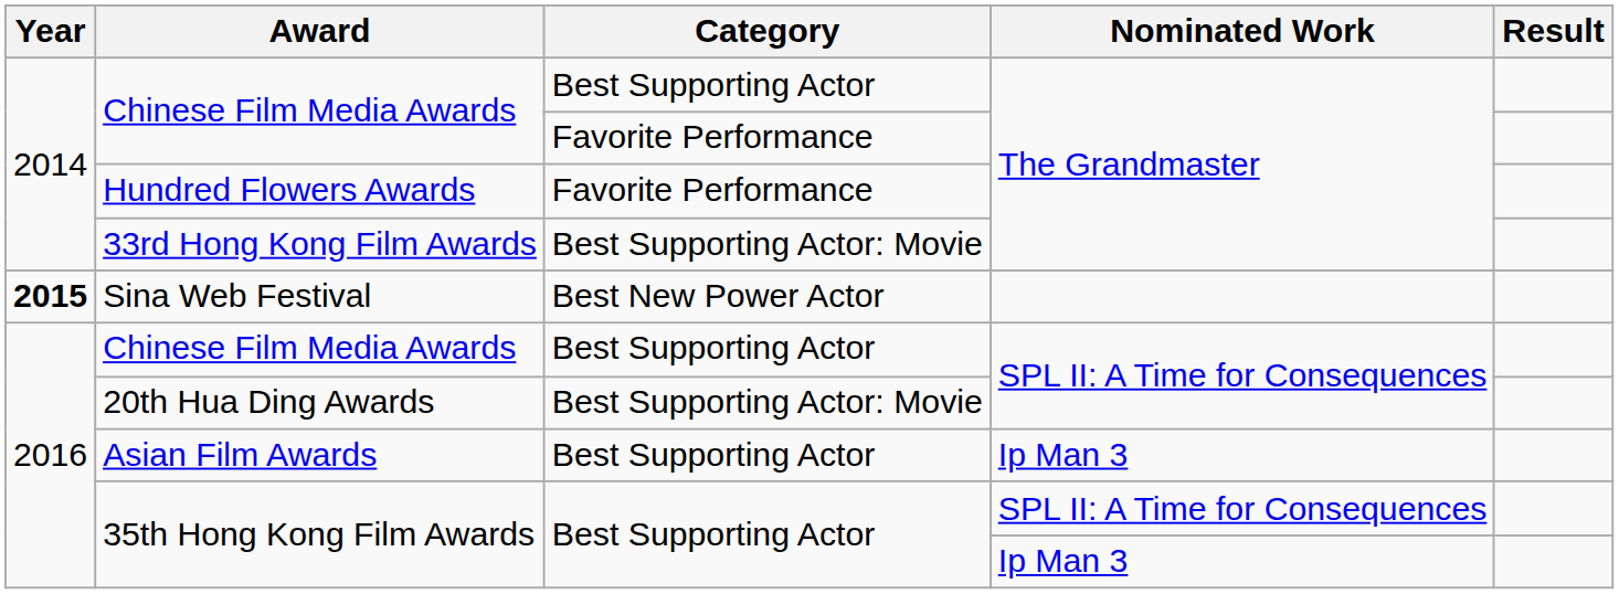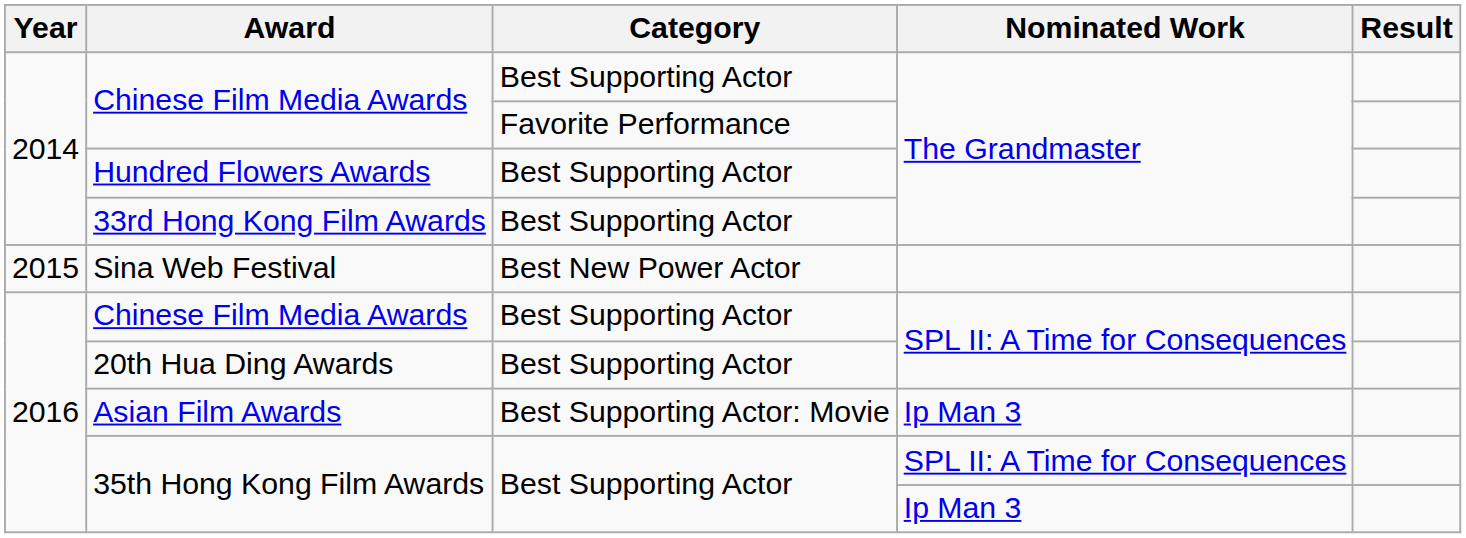 <table class="wikitable sortable">
 <tr>
 <th>Year</th>
 <th>Award</th>
 <th>Category</th>
 <th>Nominated Work</th>
 <th>Result</th>
 </tr>
 <tr>
 <td rowspan="4">2014</td>
 <td rowspan="2"><a href='#'>Chinese Film Media Awards</a></td>
 <td>Best Supporting Actor</td>
 <td rowspan="4"><a href='#'>The Grandmaster</a></td>
 <td></td>
 </tr>
 <tr>
 <td>Favorite Performance</td>
 <td></td>
 </tr>
 <tr>
 <td><a href='#'>Hundred Flowers Awards</a></td>
-<td>Favorite Performance</td>
+<td>Best Supporting Actor</td>
 <td></td>
 </tr>
 <tr>
 <td><a href='#'>33rd Hong Kong Film Awards</a></td>
-<td>Best Supporting Actor: Movie</td>
+<td>Best Supporting Actor</td>
 <td></td>
 </tr>
 <tr>
-<td><strong>2015</strong></td>
+<td>2015</td>
 <td>Sina Web Festival</td>
 <td>Best New Power Actor</td>
 <td></td>
 <td></td>
 </tr>
 <tr>
 <td rowspan="5">2016</td>
 <td><a href='#'>Chinese Film Media Awards</a></td>
 <td>Best Supporting Actor</td>
 <td rowspan="2"><a href='#'>SPL II: A Time for Consequences</a></td>
 <td></td>
 </tr>
 <tr>
 <td>20th Hua Ding Awards</td>
-<td>Best Supporting Actor: Movie</td>
+<td>Best Supporting Actor</td>
 <td></td>
 </tr>
 <tr>
 <td><a href='#'>Asian Film Awards</a></td>
-<td>Best Supporting Actor</td>
+<td>Best Supporting Actor: Movie</td>
 <td><a href='#'>Ip Man 3</a></td>
 <td></td>
 </tr>
 <tr>
 <td rowspan="2">35th Hong Kong Film Awards</td>
 <td rowspan="2">Best Supporting Actor</td>
 <td><a href='#'>SPL II: A Time for Consequences</a></td>
 <td></td>
 </tr>
 <tr>
 <td><a href='#'>Ip Man 3</a></td>
 <td></td>
 </tr>
 </table>
